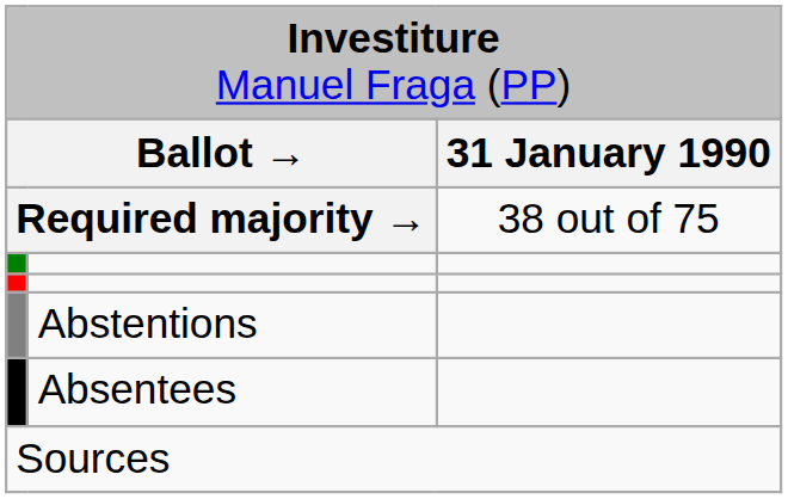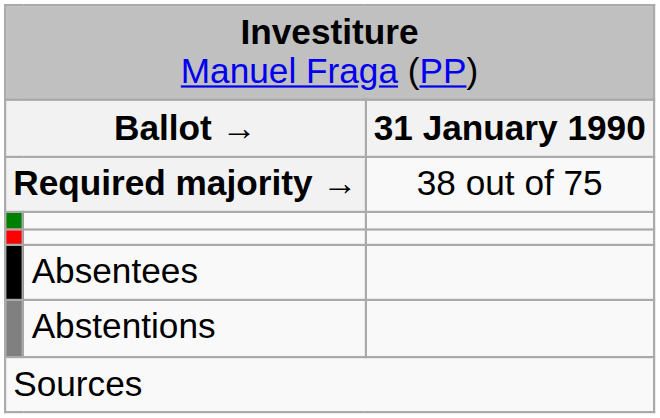 <table class="wikitable" style="text-align:center;">
 <tr>
 <td colspan="3" align="center" bgcolor="#C0C0C0"><strong>Investiture</strong><br><a href='#'>Manuel Fraga</a> (<a href='#'>PP</a>)</td>
 </tr>
 <tr>
 <th colspan="2" width="150px">Ballot →</th>
 <th>31 January 1990</th>
 </tr>
 <tr>
 <th colspan="2">Required majority →</th>
 <td>38 out of 75 </td>
 </tr>
 <tr>
 <th width="1px" style="background:green;"></th>
 <td align="left"></td>
 <td></td>
 </tr>
 <tr>
 <th style="color:inherit;background:red;"></th>
 <td align="left"></td>
 <td></td>
 </tr>
 <tr>
-<th style="color:inherit;background:gray;"></th>
-<td align="left"><span>Abstentions</span></td>
+<th style="color:inherit;background:black;"></th>
+<td align="left"><span>Absentees</span></td>
 <td></td>
 </tr>
 <tr>
-<th style="color:inherit;background:black;"></th>
-<td align="left"><span>Absentees</span></td>
+<th style="color:inherit;background:gray;"></th>
+<td align="left"><span>Abstentions</span></td>
 <td></td>
 </tr>
 <tr>
 <td align="left" colspan="3">Sources</td>
 </tr>
 </table>
